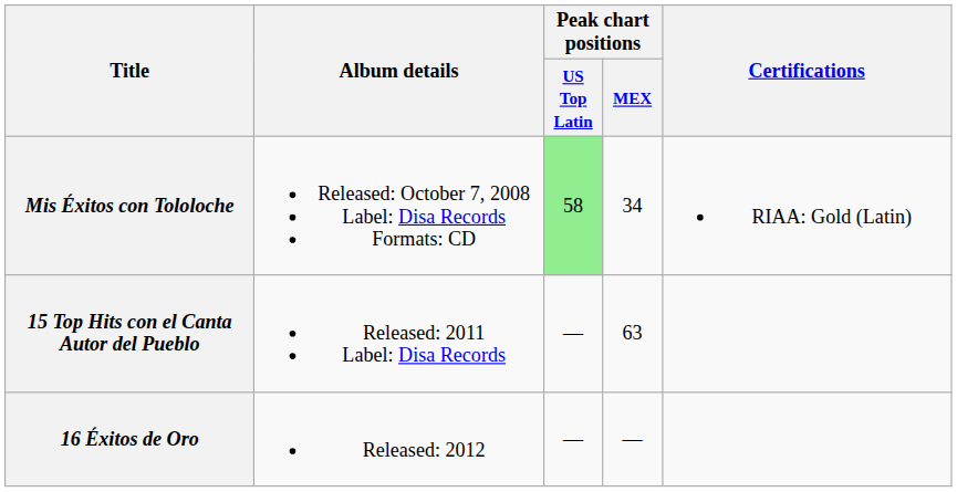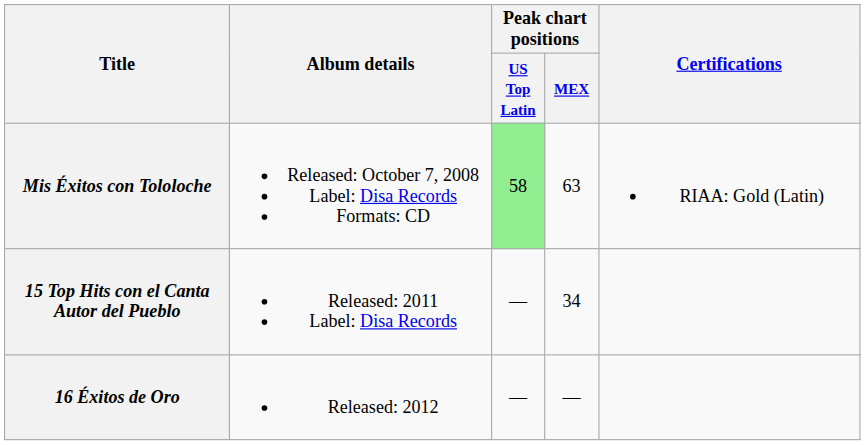 <table class="wikitable plainrowheaders" style="text-align:center;">
 <tr>
 <th scope="col" rowspan="2" style="width:12em;">Title</th>
 <th scope="col" rowspan="2" style="width:14em;">Album details</th>
 <th colspan="2">Peak chart positions</th>
 <th scope="col" rowspan="2" style="width:14em;"><a href='#'>Certifications</a></th>
 </tr>
 <tr>
 <th width="40"><small><a href='#'>US<br>Top Latin</a><br></small></th>
 <th width="40"><small><a href='#'>MEX</a><br></small></th>
 </tr>
 <tr>
 <th scope="row" align="center"><em>Mis Éxitos con Tololoche</em></th>
 <td><br><ul><li>Released: October 7, 2008</li><li>Label: <a href='#'>Disa Records</a></li><li>Formats: CD</li></ul></td>
 <td style="background: lightgreen; text-align:center;">58</td>
-<td style="text-align:center;">34</td>
+<td style="text-align:center;">63</td>
 <td><br><ul><li>RIAA: Gold (Latin)</li></ul></td>
 </tr>
 <tr>
 <th scope="row" align="center"><em>15 Top Hits con el Canta Autor del Pueblo</em></th>
 <td><br><ul><li>Released: 2011</li><li>Label: <a href='#'>Disa Records</a></li></ul></td>
 <td style="text-align:center;">—</td>
-<td style="text-align:center;">63</td>
+<td style="text-align:center;">34</td>
 <td></td>
 </tr>
 <tr>
 <th scope="row" align="center"><em>16 Éxitos de Oro</em></th>
 <td><br><ul><li>Released: 2012</li></ul></td>
 <td style="text-align:center;">—</td>
 <td style="text-align:center;">—</td>
 <td></td>
 </tr>
 </table>
